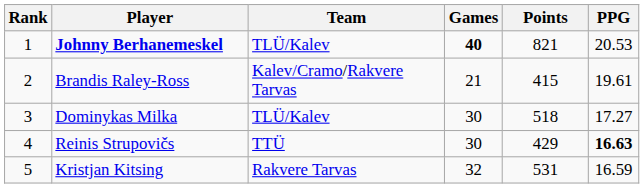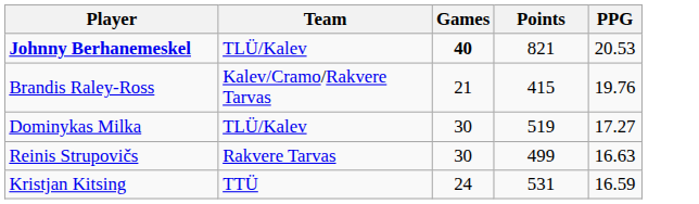 <table class="wikitable sortable" style="text-align: center">
 <tr>
-<th>Rank</th>
 <th width=180>Player</th>
 <th width=180>Team</th>
 <th>Games</th>
 <th width=75>Points</th>
 <th width=40>PPG</th>
 </tr>
 <tr>
-<td>1</td>
 <td align="left"> <strong><a href='#'>Johnny Berhanemeskel</a></strong></td>
 <td align="left"><a href='#'>TLÜ/Kalev</a></td>
 <td><strong>40</strong></td>
 <td>821</td>
 <td>20.53</td>
 </tr>
 <tr>
-<td>2</td>
 <td align="left"> <a href='#'>Brandis Raley-Ross</a></td>
 <td align="left"><a href='#'>Kalev/Cramo</a>/<a href='#'>Rakvere Tarvas</a></td>
 <td>21</td>
 <td>415</td>
-<td>19.61</td>
+<td>19.76</td>
 </tr>
 <tr>
-<td>3</td>
 <td align="left"> <a href='#'>Dominykas Milka</a></td>
 <td align="left"><a href='#'>TLÜ/Kalev</a></td>
 <td>30</td>
-<td>518</td>
+<td>519</td>
 <td>17.27</td>
 </tr>
 <tr>
-<td>4</td>
 <td align="left"> <a href='#'>Reinis Strupovičs</a></td>
-<td align="left"><a href='#'>TTÜ</a></td>
+<td align="left"><a href='#'>Rakvere Tarvas</a></td>
 <td>30</td>
-<td>429</td>
-<td><strong>16.63</strong></td>
+<td>499</td>
+<td>16.63</td>
 </tr>
 <tr>
-<td>5</td>
 <td align="left"> <a href='#'>Kristjan Kitsing</a></td>
-<td align="left"><a href='#'>Rakvere Tarvas</a></td>
-<td>32</td>
+<td align="left"><a href='#'>TTÜ</a></td>
+<td>24</td>
 <td>531</td>
 <td>16.59</td>
 </tr>
 </table>
